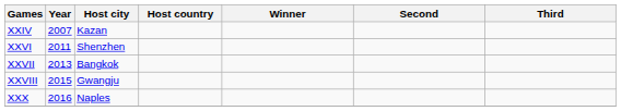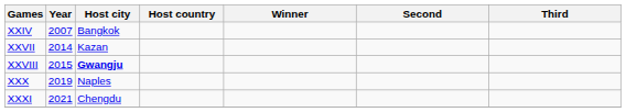 <table class=wikitable style=font-size:90%;>
 <tr>
 <th width=40>Games</th>
 <th width=30>Year</th>
 <th width=80>Host city</th>
 <th width=105>Host country</th>
 <th width=170>Winner</th>
 <th width=170>Second</th>
 <th width=170>Third</th>
 </tr>
 <tr>
 <td><a href='#'>XXIV</a></td>
 <td><a href='#'>2007</a></td>
-<td><a href='#'>Kazan</a></td>
-<td></td>
-<td></td>
-<td></td>
-<td></td>
-</tr>
-<tr>
-<td><a href='#'>XXVI</a></td>
-<td><a href='#'>2011</a></td>
-<td><a href='#'>Shenzhen</a></td>
+<td><a href='#'>Bangkok</a></td>
 <td></td>
 <td></td>
 <td></td>
 <td></td>
 </tr>
 <tr>
 <td><a href='#'>XXVII</a></td>
-<td><a href='#'>2013</a></td>
-<td><a href='#'>Bangkok</a></td>
+<td><a href='#'>2014</a></td>
+<td><a href='#'>Kazan</a></td>
 <td></td>
 <td></td>
 <td></td>
 <td></td>
 </tr>
 <tr>
 <td><a href='#'>XXVIII</a></td>
 <td><a href='#'>2015</a></td>
-<td><a href='#'>Gwangju</a></td>
+<td><strong><a href='#'>Gwangju</a></strong></td>
 <td></td>
 <td></td>
 <td></td>
 <td></td>
 </tr>
 <tr>
 <td><a href='#'>XXX</a></td>
-<td><a href='#'>2016</a></td>
+<td><a href='#'>2019</a></td>
 <td><a href='#'>Naples</a></td>
+<td></td>
+<td></td>
+<td></td>
+<td></td>
+</tr>
+<tr>
+<td><a href='#'>XXXI</a></td>
+<td><a href='#'>2021</a></td>
+<td><a href='#'>Chengdu</a></td>
 <td></td>
 <td></td>
 <td></td>
 <td></td>
 </tr>
 <tr>
 </tr>
 </table>
